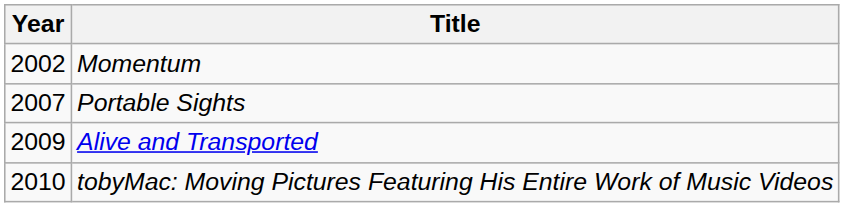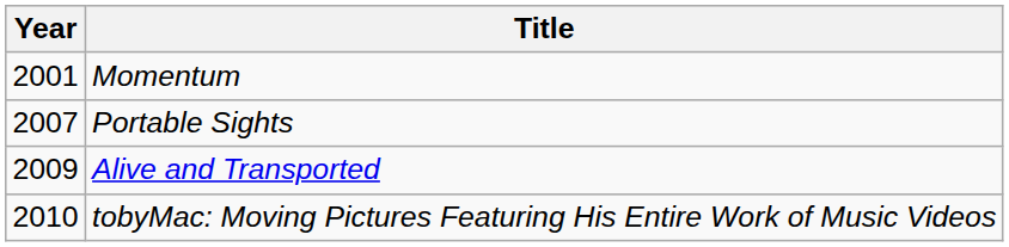 <table class="wikitable">
 <tr>
 <th>Year</th>
 <th>Title</th>
 </tr>
 <tr>
-<td align="center">2002</td>
+<td align="center">2001</td>
 <td align="left"><em>Momentum</em></td>
 </tr>
 <tr>
 <td align="center">2007</td>
 <td align="left"><em>Portable Sights</em></td>
 </tr>
 <tr>
 <td align="center">2009</td>
 <td align="left"><em><a href='#'>Alive and Transported</a></em></td>
 </tr>
 <tr>
 <td align="center">2010</td>
 <td align="left"><em>tobyMac: Moving Pictures Featuring His Entire Work of Music Videos</em></td>
 </tr>
 </table>
